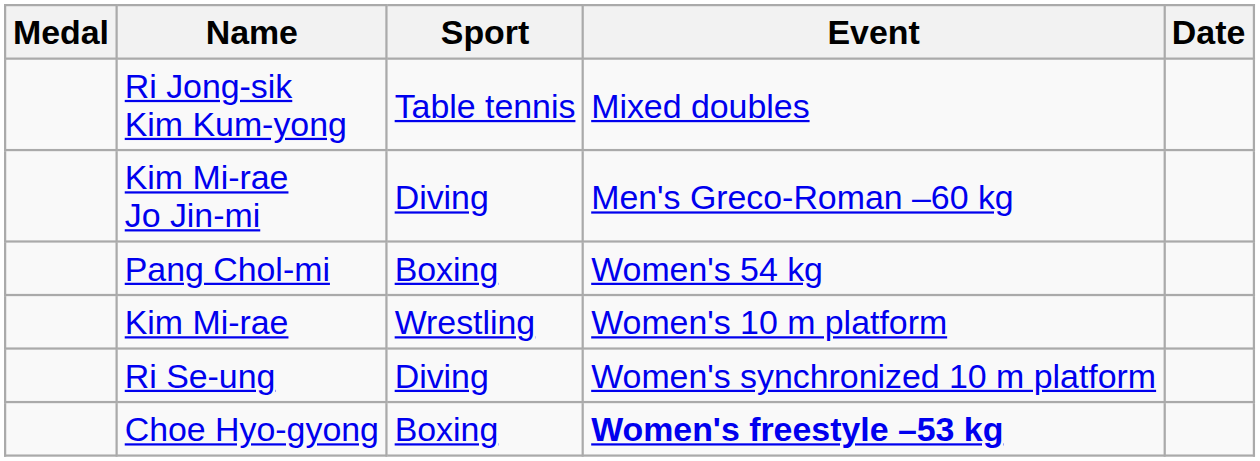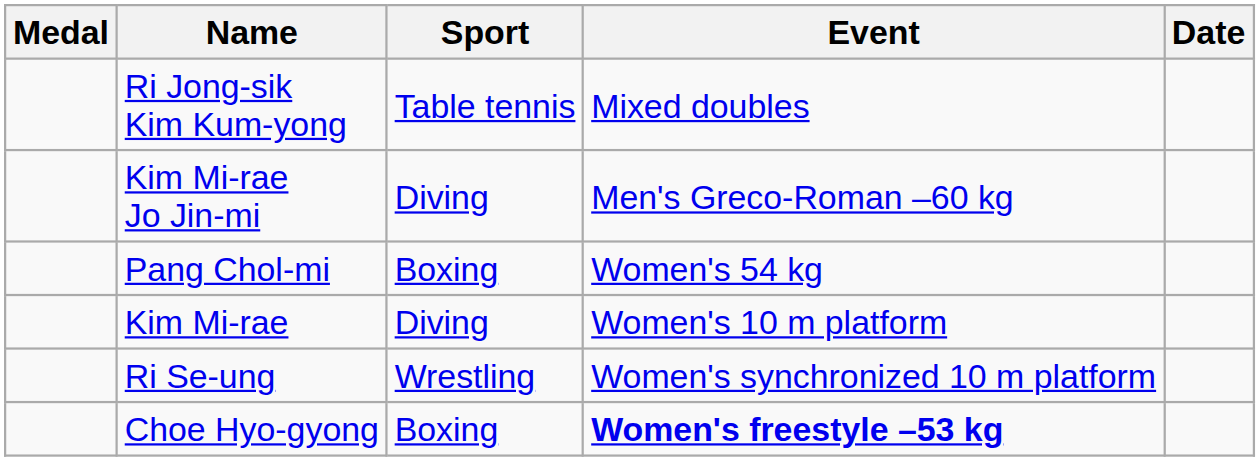 <table class="wikitable sortable" style="font-size: 95%;">
 <tr>
 <th>Medal</th>
 <th>Name</th>
 <th>Sport</th>
 <th>Event</th>
 <th>Date</th>
 </tr>
 <tr>
 <td></td>
 <td><a href='#'>Ri Jong-sik</a><br><a href='#'>Kim Kum-yong</a></td>
 <td><a href='#'>Table tennis</a></td>
 <td><a href='#'>Mixed doubles</a></td>
 <td></td>
 </tr>
 <tr>
 <td></td>
 <td><a href='#'>Kim Mi-rae</a><br><a href='#'>Jo Jin-mi</a></td>
 <td><a href='#'>Diving</a></td>
 <td><a href='#'>Men's Greco-Roman –60 kg</a></td>
 <td></td>
 </tr>
 <tr>
 <td></td>
 <td><a href='#'>Pang Chol-mi</a></td>
 <td><a href='#'>Boxing</a></td>
 <td><a href='#'>Women's 54 kg</a></td>
 <td></td>
 </tr>
 <tr>
 <td></td>
 <td><a href='#'>Kim Mi-rae</a></td>
-<td><a href='#'>Wrestling</a></td>
+<td><a href='#'>Diving</a></td>
 <td><a href='#'>Women's 10 m platform</a></td>
 <td></td>
 </tr>
 <tr>
 <td></td>
 <td><a href='#'>Ri Se-ung</a></td>
-<td><a href='#'>Diving</a></td>
+<td><a href='#'>Wrestling</a></td>
 <td><a href='#'>Women's synchronized 10 m platform</a></td>
 <td></td>
 </tr>
 <tr>
 <td></td>
 <td><a href='#'>Choe Hyo-gyong</a></td>
 <td><a href='#'>Boxing</a></td>
 <td><strong><a href='#'>Women's freestyle –53 kg</a></strong></td>
 <td></td>
 </tr>
 </table>
